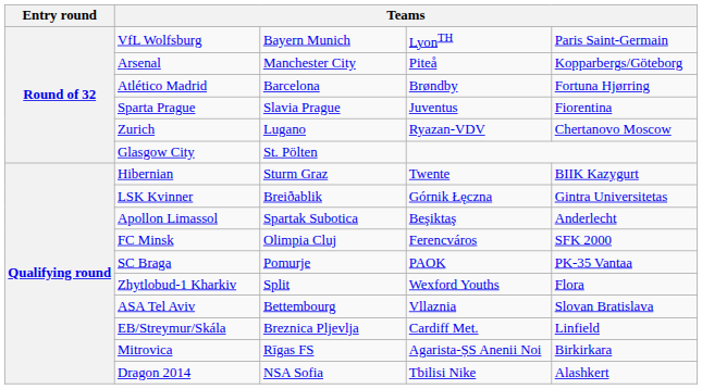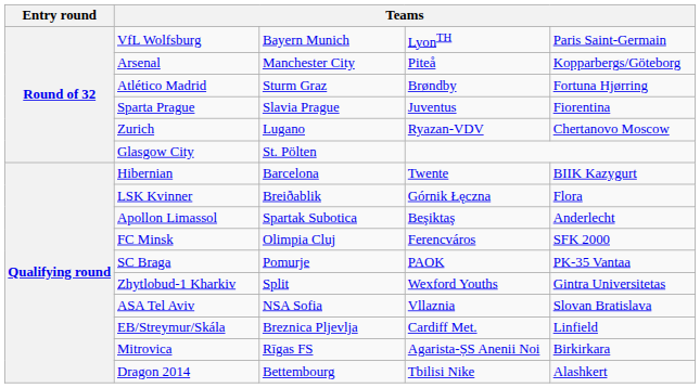 <table class="wikitable">
 <tr>
 <th>Entry round</th>
 <th colspan=4>Teams</th>
 </tr>
 <tr>
 <th rowspan=6><a href='#'>Round of 32</a></th>
 <td style="min-width:10em;"> <a href='#'>VfL Wolfsburg</a> </td>
 <td style="min-width:10em;"> <a href='#'>Bayern Munich</a> </td>
 <td style="min-width:10em;"> <a href='#'>Lyon</a><sup><a href='#'>TH</a></sup> </td>
 <td style="min-width:10em;"> <a href='#'>Paris Saint-Germain</a> </td>
 </tr>
 <tr>
 <td> <a href='#'>Arsenal</a> </td>
 <td> <a href='#'>Manchester City</a> </td>
 <td> <a href='#'>Piteå</a> </td>
 <td> <a href='#'>Kopparbergs/Göteborg</a> </td>
 </tr>
 <tr>
 <td> <a href='#'>Atlético Madrid</a> </td>
-<td> <a href='#'>Barcelona</a> </td>
+<td> <a href='#'>Sturm Graz</a> </td>
 <td> <a href='#'>Brøndby</a> </td>
 <td> <a href='#'>Fortuna Hjørring</a> </td>
 </tr>
 <tr>
 <td> <a href='#'>Sparta Prague</a> </td>
 <td> <a href='#'>Slavia Prague</a> </td>
 <td> <a href='#'>Juventus</a> </td>
 <td> <a href='#'>Fiorentina</a> </td>
 </tr>
 <tr>
 <td> <a href='#'>Zurich</a> </td>
 <td> <a href='#'>Lugano</a> </td>
 <td> <a href='#'>Ryazan-VDV</a> </td>
 <td> <a href='#'>Chertanovo Moscow</a> </td>
 </tr>
 <tr>
 <td> <a href='#'>Glasgow City</a> </td>
 <td> <a href='#'>St. Pölten</a> </td>
 <td colspan=2></td>
 </tr>
 <tr>
 <th rowspan=10><a href='#'>Qualifying round</a></th>
 <td> <a href='#'>Hibernian</a> </td>
-<td> <a href='#'>Sturm Graz</a> </td>
+<td> <a href='#'>Barcelona</a> </td>
 <td> <a href='#'>Twente</a> </td>
 <td> <a href='#'>BIIK Kazygurt</a> </td>
 </tr>
 <tr>
 <td> <a href='#'>LSK Kvinner</a> </td>
 <td> <a href='#'>Breiðablik</a> </td>
 <td> <a href='#'>Górnik Łęczna</a> </td>
-<td> <a href='#'>Gintra Universitetas</a> </td>
+<td> <a href='#'>Flora</a> </td>
 </tr>
 <tr>
 <td> <a href='#'>Apollon Limassol</a> </td>
 <td> <a href='#'>Spartak Subotica</a> </td>
 <td> <a href='#'>Beşiktaş</a> </td>
 <td> <a href='#'>Anderlecht</a> </td>
 </tr>
 <tr>
 <td> <a href='#'>FC Minsk</a> </td>
 <td> <a href='#'>Olimpia Cluj</a> </td>
 <td> <a href='#'>Ferencváros</a> </td>
 <td> <a href='#'>SFK 2000</a> </td>
 </tr>
 <tr>
 <td> <a href='#'>SC Braga</a> </td>
 <td> <a href='#'>Pomurje</a> </td>
 <td> <a href='#'>PAOK</a> </td>
 <td> <a href='#'>PK-35 Vantaa</a> </td>
 </tr>
 <tr>
 <td> <a href='#'>Zhytlobud-1 Kharkiv</a> </td>
 <td> <a href='#'>Split</a> </td>
 <td> <a href='#'>Wexford Youths</a> </td>
-<td> <a href='#'>Flora</a> </td>
+<td> <a href='#'>Gintra Universitetas</a> </td>
 </tr>
 <tr>
 <td> <a href='#'>ASA Tel Aviv</a> </td>
-<td> <a href='#'>Bettembourg</a> </td>
+<td> <a href='#'>NSA Sofia</a> </td>
 <td> <a href='#'>Vllaznia</a> </td>
 <td> <a href='#'>Slovan Bratislava</a> </td>
 </tr>
 <tr>
 <td> <a href='#'>EB/Streymur/Skála</a> </td>
 <td> <a href='#'>Breznica Pljevlja</a> </td>
 <td> <a href='#'>Cardiff Met.</a> </td>
 <td> <a href='#'>Linfield</a> </td>
 </tr>
 <tr>
 <td> <a href='#'>Mitrovica</a> </td>
 <td> <a href='#'>Rīgas FS</a> </td>
 <td> <a href='#'>Agarista-ȘS Anenii Noi</a> </td>
 <td> <a href='#'>Birkirkara</a> </td>
 </tr>
 <tr>
 <td> <a href='#'>Dragon 2014</a> </td>
-<td> <a href='#'>NSA Sofia</a> </td>
+<td> <a href='#'>Bettembourg</a> </td>
 <td> <a href='#'>Tbilisi Nike</a> </td>
 <td> <a href='#'>Alashkert</a> </td>
 </tr>
 </table>
